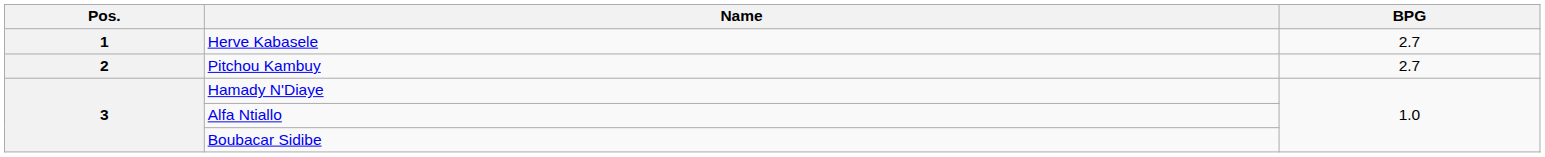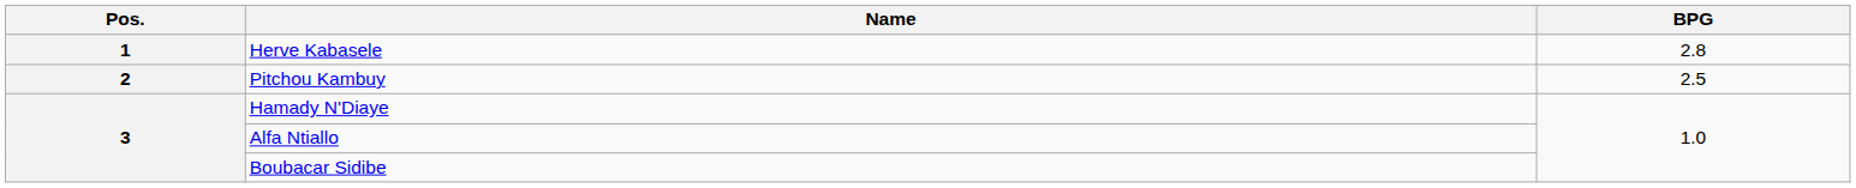 <table class=wikitable width=100% style="text-align:center;">
 <tr>
 <th width="13%">Pos.</th>
 <th width="70%">Name</th>
 <th width="17%">BPG</th>
 </tr>
 <tr>
 <th>1</th>
 <td align=left> <a href='#'>Herve Kabasele</a></td>
-<td>2.7</td>
+<td>2.8</td>
 </tr>
 <tr>
 <th>2</th>
 <td align=left> <a href='#'>Pitchou Kambuy</a></td>
-<td>2.7</td>
+<td>2.5</td>
 </tr>
 <tr>
 <th rowspan=3>3</th>
 <td align=left> <a href='#'>Hamady N'Diaye</a></td>
 <td rowspan=3>1.0</td>
 </tr>
 <tr>
 <td align=left> <a href='#'>Alfa Ntiallo</a></td>
 </tr>
 <tr>
 <td align=left> <a href='#'>Boubacar Sidibe</a></td>
 </tr>
 </table>
